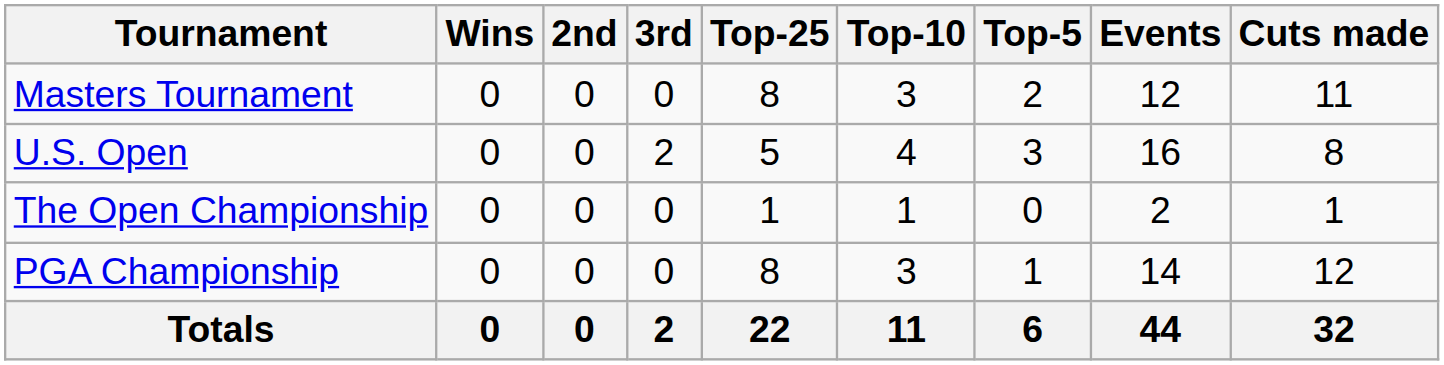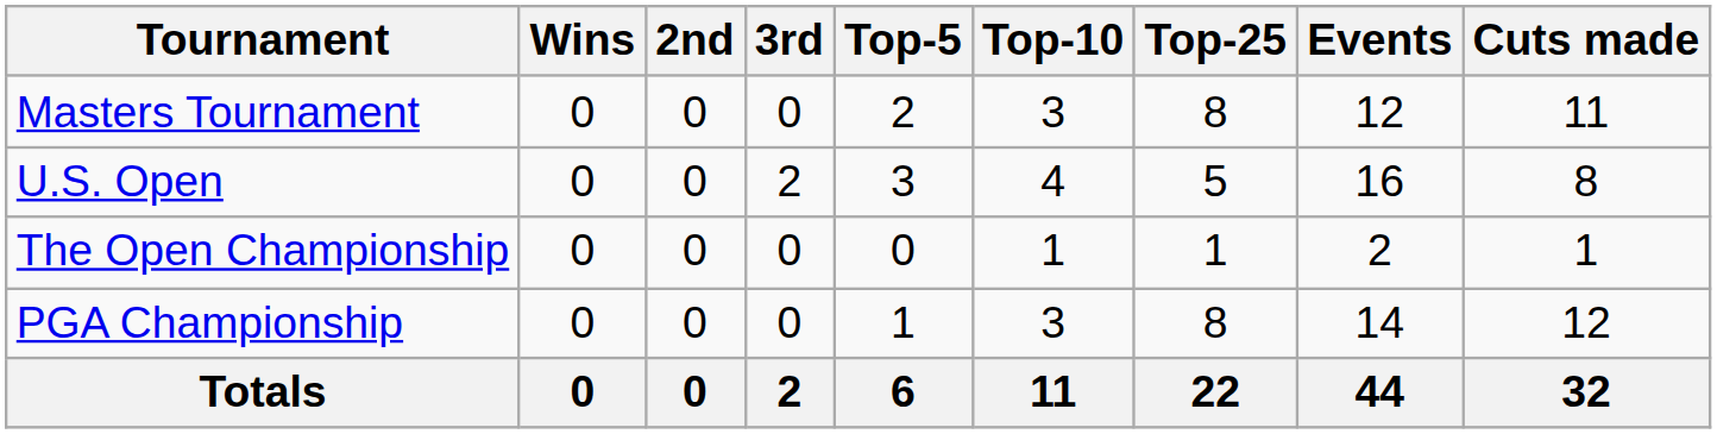 <table class=wikitable style=text-align:center>
 <tr>
 <th>Tournament</th>
 <th>Wins</th>
 <th>2nd</th>
 <th>3rd</th>
+<th>Top-5</th>
+<th>Top-10</th>
 <th>Top-25</th>
-<th>Top-10</th>
-<th>Top-5</th>
 <th>Events</th>
 <th>Cuts made</th>
 </tr>
 <tr>
 <td align=left><a href='#'>Masters Tournament</a></td>
 <td>0</td>
 <td>0</td>
 <td>0</td>
+<td>2</td>
+<td>3</td>
 <td>8</td>
-<td>3</td>
-<td>2</td>
 <td>12</td>
 <td>11</td>
 </tr>
 <tr>
 <td align=left><a href='#'>U.S. Open</a></td>
 <td>0</td>
 <td>0</td>
 <td>2</td>
+<td>3</td>
+<td>4</td>
 <td>5</td>
-<td>4</td>
-<td>3</td>
 <td>16</td>
 <td>8</td>
 </tr>
 <tr>
 <td align=left><a href='#'>The Open Championship</a></td>
 <td>0</td>
 <td>0</td>
 <td>0</td>
+<td>0</td>
 <td>1</td>
 <td>1</td>
-<td>0</td>
 <td>2</td>
 <td>1</td>
 </tr>
 <tr>
 <td align=left><a href='#'>PGA Championship</a></td>
 <td>0</td>
 <td>0</td>
 <td>0</td>
+<td>1</td>
+<td>3</td>
 <td>8</td>
-<td>3</td>
-<td>1</td>
 <td>14</td>
 <td>12</td>
 </tr>
 <tr>
 <th>Totals</th>
 <th>0</th>
 <th>0</th>
 <th>2</th>
+<th>6</th>
+<th>11</th>
 <th>22</th>
-<th>11</th>
-<th>6</th>
 <th>44</th>
 <th>32</th>
 </tr>
 </table>
